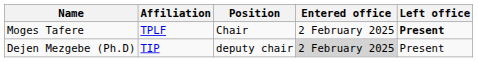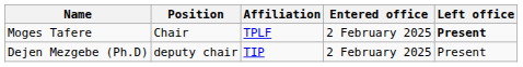 <table class="wikitable">
 <tr>
 <th>Name</th>
+<th>Position</th>
 <th>Affiliation</th>
-<th>Position</th>
 <th>Entered office</th>
 <th>Left office</th>
 </tr>
 <tr>
 <td>Moges Tafere</td>
+<td>Chair</td>
 <td><a href='#'>TPLF</a></td>
-<td>Chair</td>
 <td>2 February 2025</td>
 <td><strong>Present</strong></td>
 </tr>
 <tr>
 <td>Dejen Mezgebe (Ph.D)</td>
+<td>deputy chair</td>
 <td><a href='#'>TIP</a></td>
-<td>deputy chair</td>
-<td style="background: lightgrey;">2 February 2025</td>
+<td>2 February 2025</td>
 <td>Present</td>
 </tr>
 </table>
